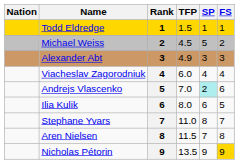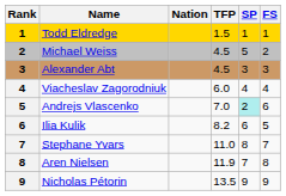 <table class="wikitable sortable">
 <tr>
+<th>Rank</th>
+<th>Name</th>
 <th>Nation</th>
-<th>Name</th>
-<th>Rank</th>
 <th>TFP</th>
 <th><a href='#'>SP</a></th>
 <th><a href='#'>FS</a></th>
 </tr>
 <tr bgcolor="gold">
+<td align="center"><strong>1</strong></td>
+<td><a href='#'>Todd Eldredge</a></td>
 <td></td>
-<td><a href='#'>Todd Eldredge</a></td>
-<td align="center"><strong>1</strong></td>
 <td>1.5</td>
 <td>1</td>
 <td>1</td>
 </tr>
 <tr bgcolor="silver">
+<td align="center"><strong>2</strong></td>
+<td><a href='#'>Michael Weiss</a></td>
 <td></td>
-<td><a href='#'>Michael Weiss</a></td>
-<td align="center"><strong>2</strong></td>
 <td>4.5</td>
 <td>5</td>
 <td>2</td>
 </tr>
 <tr bgcolor="cc9966">
+<td align="center"><strong>3</strong></td>
+<td><a href='#'>Alexander Abt</a></td>
 <td></td>
-<td><a href='#'>Alexander Abt</a></td>
-<td align="center"><strong>3</strong></td>
-<td>4.9</td>
+<td>4.5</td>
 <td>3</td>
 <td>3</td>
 </tr>
 <tr>
+<th>4</th>
+<td><a href='#'>Viacheslav Zagorodniuk</a></td>
 <td></td>
-<td><a href='#'>Viacheslav Zagorodniuk</a></td>
-<th>4</th>
 <td>6.0</td>
 <td>4</td>
 <td>4</td>
 </tr>
 <tr>
+<th>5</th>
+<td><a href='#'>Andrejs Vlascenko</a></td>
 <td></td>
-<td><a href='#'>Andrejs Vlascenko</a></td>
-<th>5</th>
 <td>7.0</td>
 <td style="background: paleturquoise;">2</td>
 <td>6</td>
 </tr>
 <tr>
+<th>6</th>
+<td><a href='#'>Ilia Kulik</a></td>
 <td></td>
-<td><a href='#'>Ilia Kulik</a></td>
-<th>6</th>
-<td>8.0</td>
+<td>8.2</td>
 <td>6</td>
 <td>5</td>
 </tr>
 <tr>
+<th>7</th>
+<td><a href='#'>Stephane Yvars</a></td>
 <td></td>
-<td><a href='#'>Stephane Yvars</a></td>
-<th>7</th>
 <td>11.0</td>
 <td>8</td>
 <td>7</td>
 </tr>
 <tr>
+<th>8</th>
+<td><a href='#'>Aren Nielsen</a></td>
 <td></td>
-<td><a href='#'>Aren Nielsen</a></td>
-<th>8</th>
-<td>11.5</td>
+<td>11.9</td>
 <td>7</td>
 <td>8</td>
 </tr>
 <tr>
+<th>9</th>
+<td><a href='#'>Nicholas Pétorin</a></td>
 <td></td>
-<td><a href='#'>Nicholas Pétorin</a></td>
-<th>9</th>
 <td>13.5</td>
 <td>9</td>
-<td style="background: gold;">9</td>
+<td>9</td>
 </tr>
 </table>
